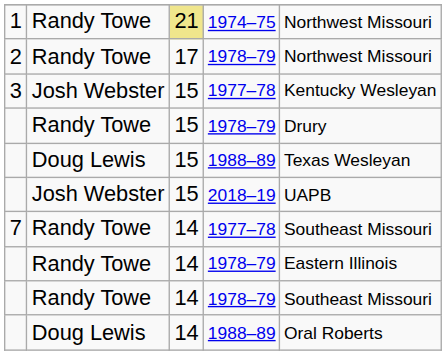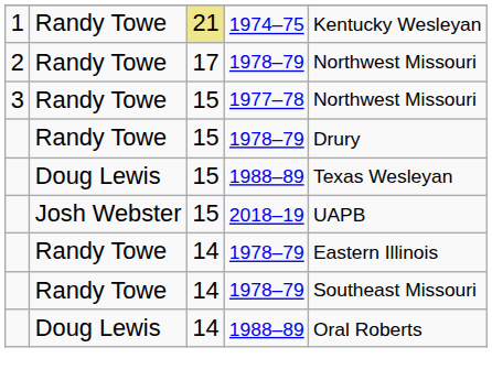 <table class="wikitable">
 <tr>
 </tr>
 <tr>
 <td>1</td>
 <td>Randy Towe</td>
 <td style="background: khaki;">21</td>
 <td style="font-size:80%;"><a href='#'>1974–75</a></td>
-<td style="font-size:80%;">Northwest Missouri</td>
+<td style="font-size:80%;">Kentucky Wesleyan</td>
 </tr>
 <tr>
 <td>2</td>
 <td>Randy Towe</td>
 <td>17</td>
 <td style="font-size:80%;"><a href='#'>1978–79</a></td>
 <td style="font-size:80%;">Northwest Missouri</td>
 </tr>
 <tr>
 <td>3</td>
-<td>Josh Webster</td>
+<td>Randy Towe</td>
 <td>15</td>
 <td style="font-size:80%;"><a href='#'>1977–78</a></td>
-<td style="font-size:80%;">Kentucky Wesleyan</td>
+<td style="font-size:80%;">Northwest Missouri</td>
 </tr>
 <tr>
 <td></td>
 <td>Randy Towe</td>
 <td>15</td>
 <td style="font-size:80%;"><a href='#'>1978–79</a></td>
 <td style="font-size:80%;">Drury</td>
 </tr>
 <tr>
 <td></td>
 <td>Doug Lewis</td>
 <td>15</td>
 <td style="font-size:80%;"><a href='#'>1988–89</a></td>
 <td style="font-size:80%;">Texas Wesleyan</td>
 </tr>
 <tr>
 <td></td>
 <td>Josh Webster</td>
 <td>15</td>
 <td style="font-size:80%;"><a href='#'>2018–19</a></td>
 <td style="font-size:80%;">UAPB</td>
 </tr>
 <tr>
-<td>7</td>
-<td>Randy Towe</td>
-<td>14</td>
-<td style="font-size:80%;"><a href='#'>1977–78</a></td>
-<td style="font-size:80%;">Southeast Missouri</td>
-</tr>
-<tr>
 <td></td>
 <td>Randy Towe</td>
 <td>14</td>
 <td style="font-size:80%;"><a href='#'>1978–79</a></td>
 <td style="font-size:80%;">Eastern Illinois</td>
 </tr>
 <tr>
 <td></td>
 <td>Randy Towe</td>
 <td>14</td>
 <td style="font-size:80%;"><a href='#'>1978–79</a></td>
 <td style="font-size:80%;">Southeast Missouri</td>
 </tr>
 <tr>
 <td></td>
 <td>Doug Lewis</td>
 <td>14</td>
 <td style="font-size:80%;"><a href='#'>1988–89</a></td>
 <td style="font-size:80%;">Oral Roberts</td>
 </tr>
 </table>
